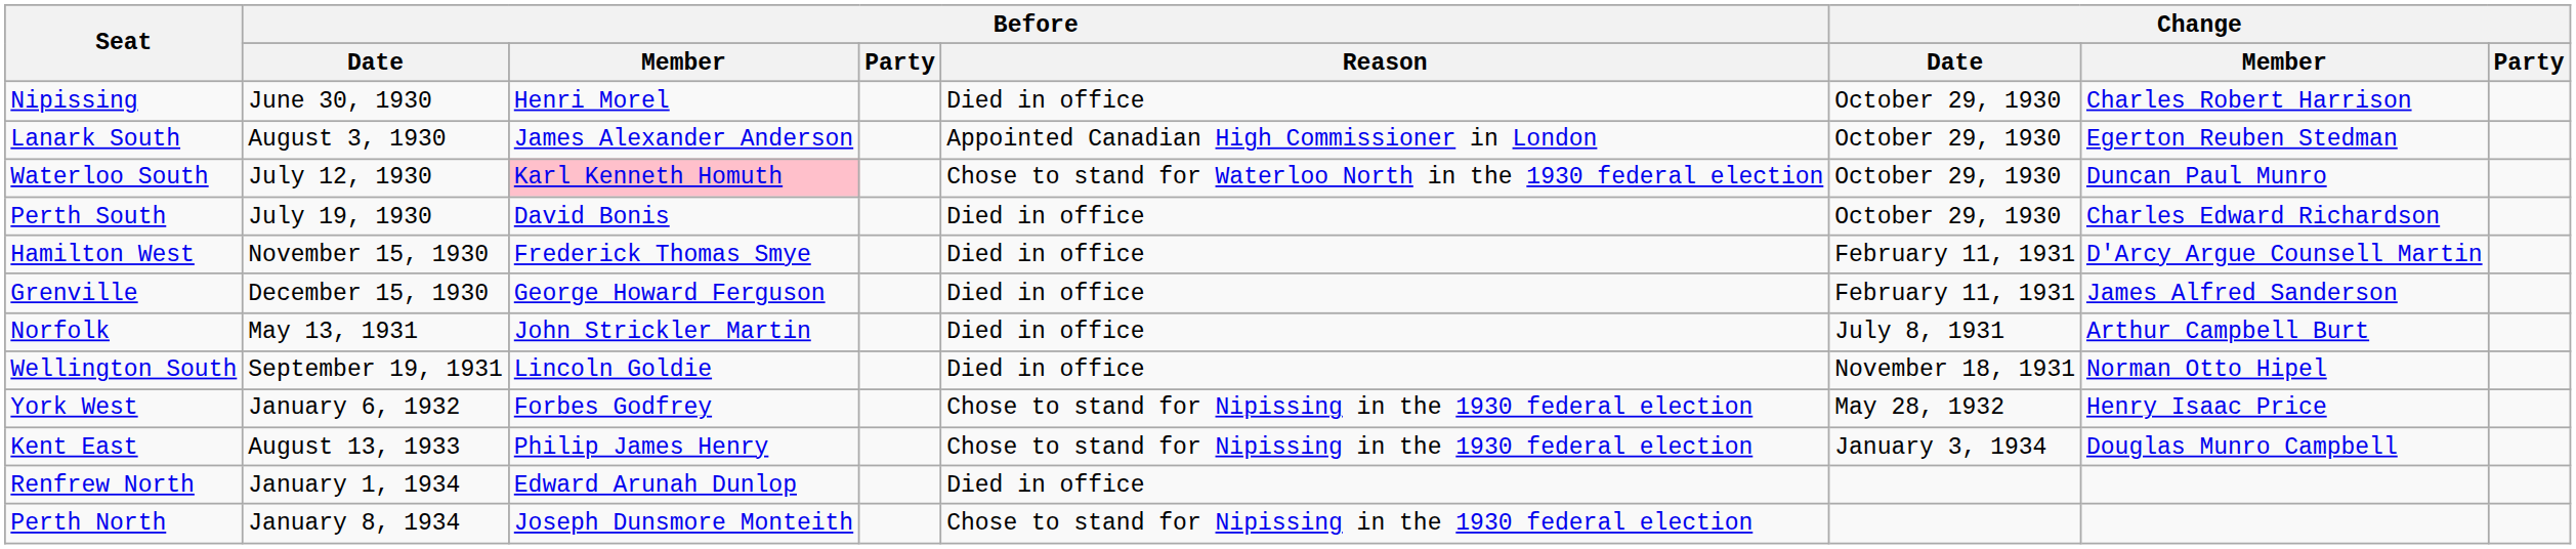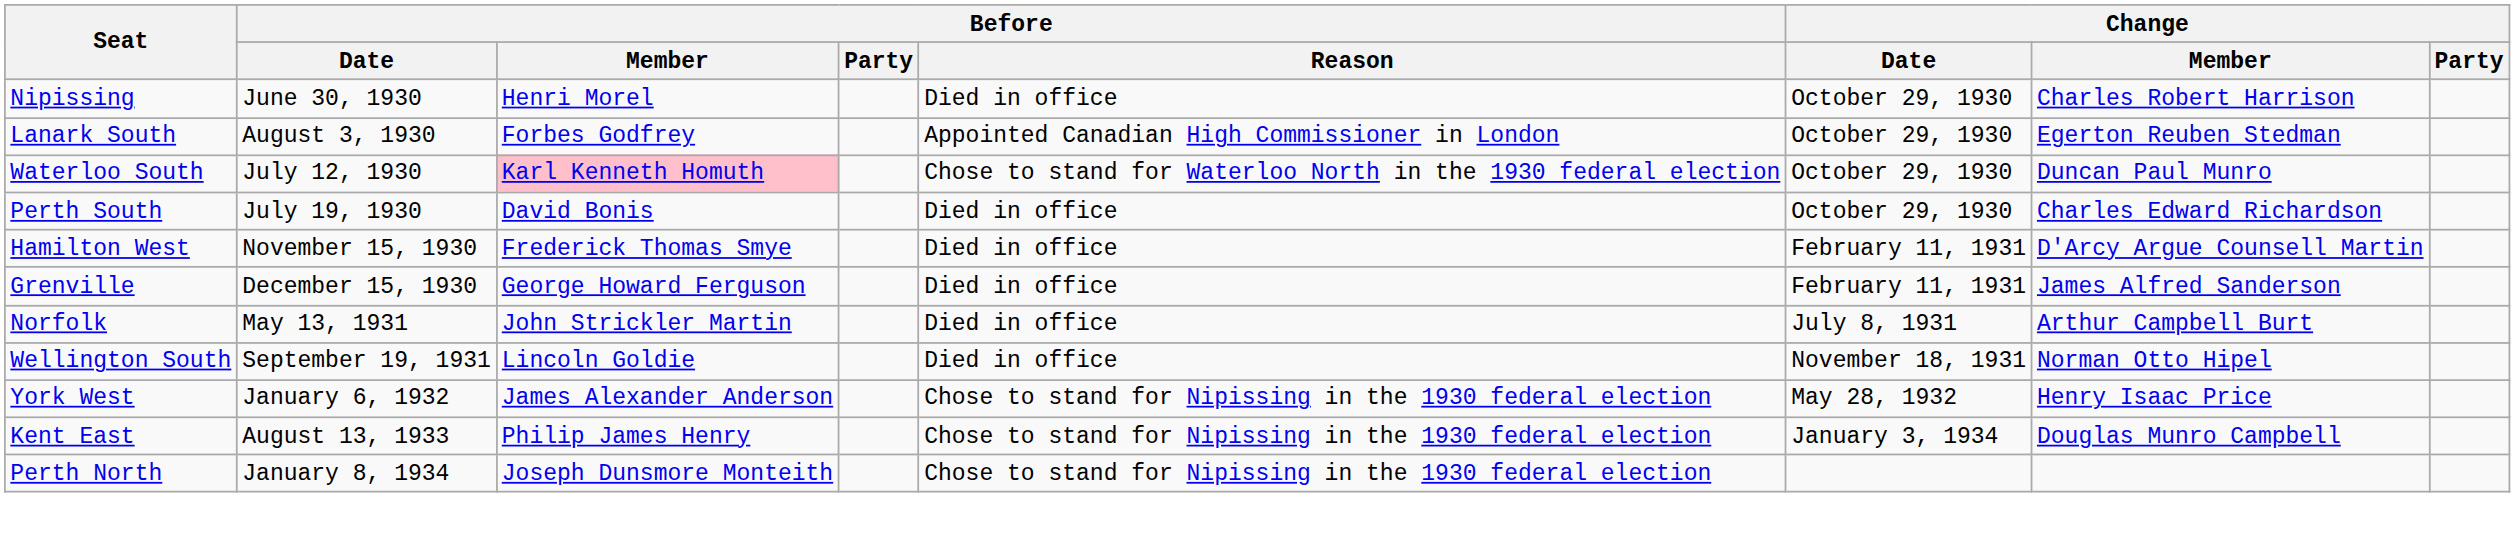 <table class="wikitable" style="border: none;">
 <tr>
 <th rowspan="2">Seat</th>
 <th colspan="4">Before</th>
 <th colspan="3">Change</th>
 </tr>
 <tr>
 <th>Date</th>
 <th>Member</th>
 <th>Party</th>
 <th>Reason</th>
 <th>Date</th>
 <th>Member</th>
 <th>Party</th>
 </tr>
 <tr>
 <td><a href='#'>Nipissing</a></td>
 <td>June 30, 1930</td>
 <td><a href='#'>Henri Morel</a></td>
 <td></td>
 <td>Died in office</td>
 <td>October 29, 1930</td>
 <td><a href='#'>Charles Robert Harrison</a></td>
 <td></td>
 </tr>
 <tr>
 <td><a href='#'>Lanark South</a></td>
 <td>August 3, 1930</td>
-<td><a href='#'>James Alexander Anderson</a></td>
+<td><a href='#'>Forbes Godfrey</a></td>
 <td></td>
 <td>Appointed Canadian <a href='#'>High Commissioner</a> in <a href='#'>London</a></td>
 <td>October 29, 1930</td>
 <td><a href='#'>Egerton Reuben Stedman</a></td>
 <td></td>
 </tr>
 <tr>
 <td><a href='#'>Waterloo South</a></td>
 <td>July 12, 1930</td>
 <td style="background: pink;"><a href='#'>Karl Kenneth Homuth</a></td>
 <td></td>
 <td>Chose to stand for <a href='#'>Waterloo North</a> in the <a href='#'>1930 federal election</a></td>
 <td>October 29, 1930</td>
 <td><a href='#'>Duncan Paul Munro</a></td>
 <td></td>
 </tr>
 <tr>
 <td><a href='#'>Perth South</a></td>
 <td>July 19, 1930</td>
 <td><a href='#'>David Bonis</a></td>
 <td></td>
 <td>Died in office</td>
 <td>October 29, 1930</td>
 <td><a href='#'>Charles Edward Richardson</a></td>
 <td></td>
 </tr>
 <tr>
 <td><a href='#'>Hamilton West</a></td>
 <td>November 15, 1930</td>
 <td><a href='#'>Frederick Thomas Smye</a></td>
 <td></td>
 <td>Died in office</td>
 <td>February 11, 1931</td>
 <td><a href='#'>D'Arcy Argue Counsell Martin</a></td>
 <td></td>
 </tr>
 <tr>
 <td><a href='#'>Grenville</a></td>
 <td>December 15, 1930</td>
 <td><a href='#'>George Howard Ferguson</a></td>
 <td></td>
 <td>Died in office</td>
 <td>February 11, 1931</td>
 <td><a href='#'>James Alfred Sanderson</a></td>
 <td></td>
 </tr>
 <tr>
 <td><a href='#'>Norfolk</a></td>
 <td>May 13, 1931</td>
 <td><a href='#'>John Strickler Martin</a></td>
 <td></td>
 <td>Died in office</td>
 <td>July 8, 1931</td>
 <td><a href='#'>Arthur Campbell Burt</a></td>
 <td></td>
 </tr>
 <tr>
 <td><a href='#'>Wellington South</a></td>
 <td>September 19, 1931</td>
 <td><a href='#'>Lincoln Goldie</a></td>
 <td></td>
 <td>Died in office</td>
 <td>November 18, 1931</td>
 <td><a href='#'>Norman Otto Hipel</a></td>
 <td></td>
 </tr>
 <tr>
 <td><a href='#'>York West</a></td>
 <td>January 6, 1932</td>
-<td><a href='#'>Forbes Godfrey</a></td>
+<td><a href='#'>James Alexander Anderson</a></td>
 <td></td>
 <td>Chose to stand for <a href='#'>Nipissing</a> in the <a href='#'>1930 federal election</a></td>
 <td>May 28, 1932</td>
 <td><a href='#'>Henry Isaac Price</a></td>
 <td></td>
 </tr>
 <tr>
 <td><a href='#'>Kent East</a></td>
 <td>August 13, 1933</td>
 <td><a href='#'>Philip James Henry</a></td>
 <td></td>
 <td>Chose to stand for <a href='#'>Nipissing</a> in the <a href='#'>1930 federal election</a></td>
 <td>January 3, 1934</td>
 <td><a href='#'>Douglas Munro Campbell</a></td>
 <td></td>
 </tr>
 <tr>
-<td><a href='#'>Renfrew North</a></td>
-<td>January 1, 1934</td>
-<td><a href='#'>Edward Arunah Dunlop</a></td>
-<td></td>
-<td>Died in office</td>
-<td></td>
-<td></td>
-<td></td>
-</tr>
-<tr>
 <td><a href='#'>Perth North</a></td>
 <td>January 8, 1934</td>
 <td><a href='#'>Joseph Dunsmore Monteith</a></td>
 <td></td>
 <td>Chose to stand for <a href='#'>Nipissing</a> in the <a href='#'>1930 federal election</a></td>
 <td></td>
 <td></td>
 <td></td>
 </tr>
 </table>
